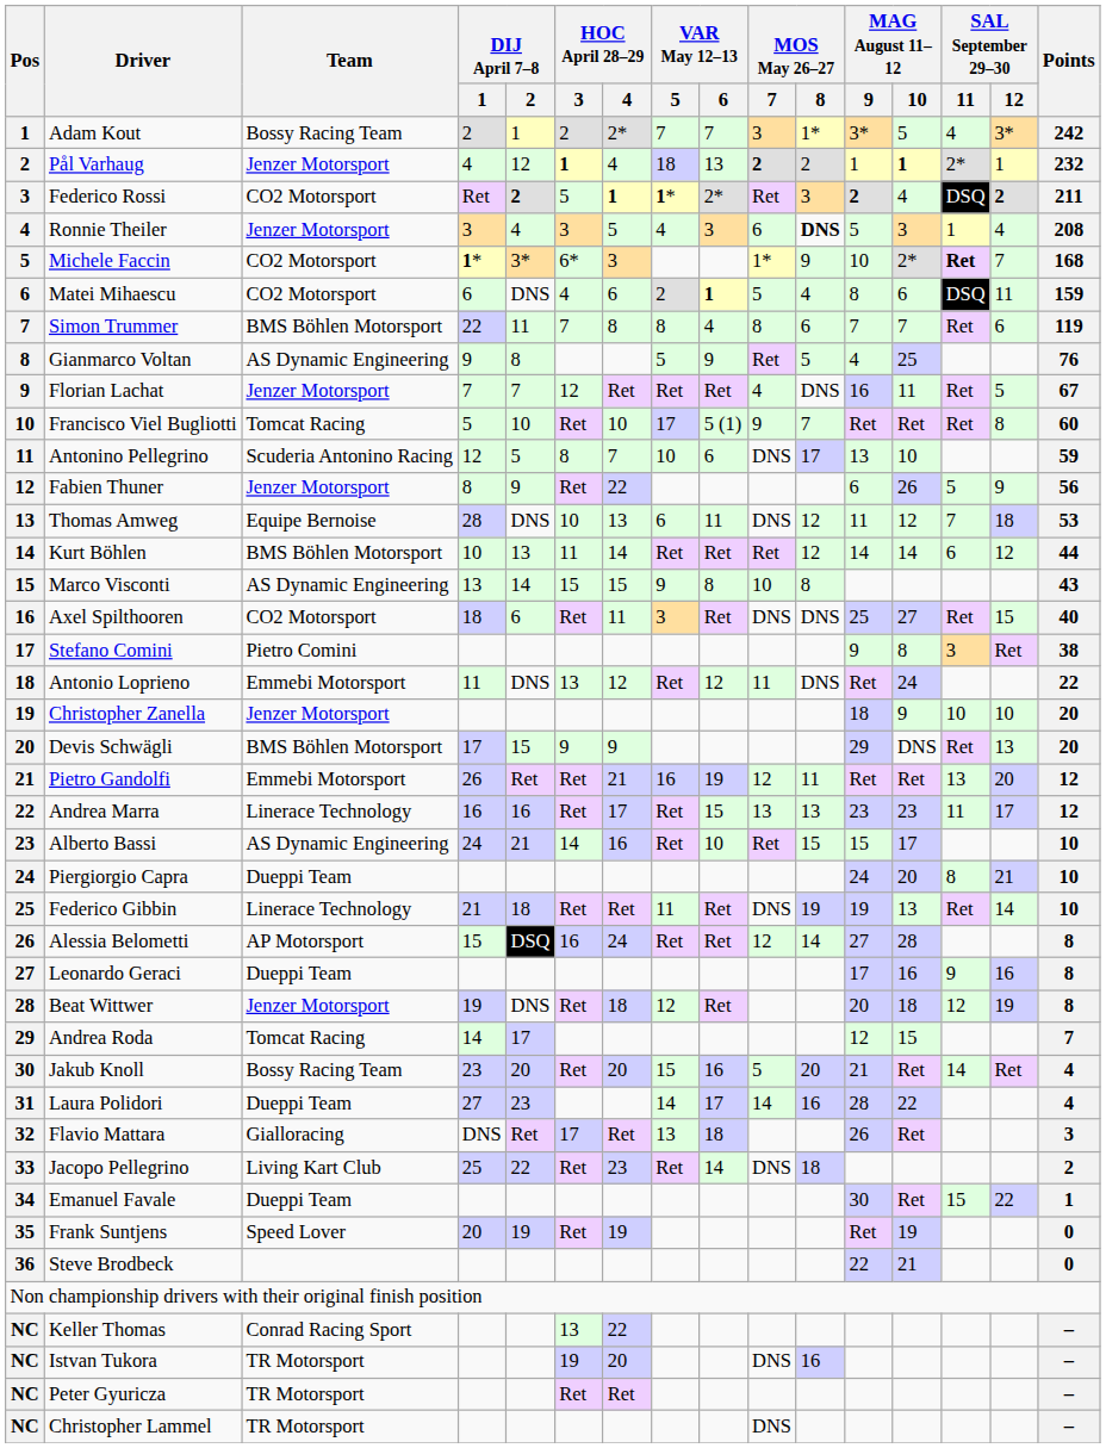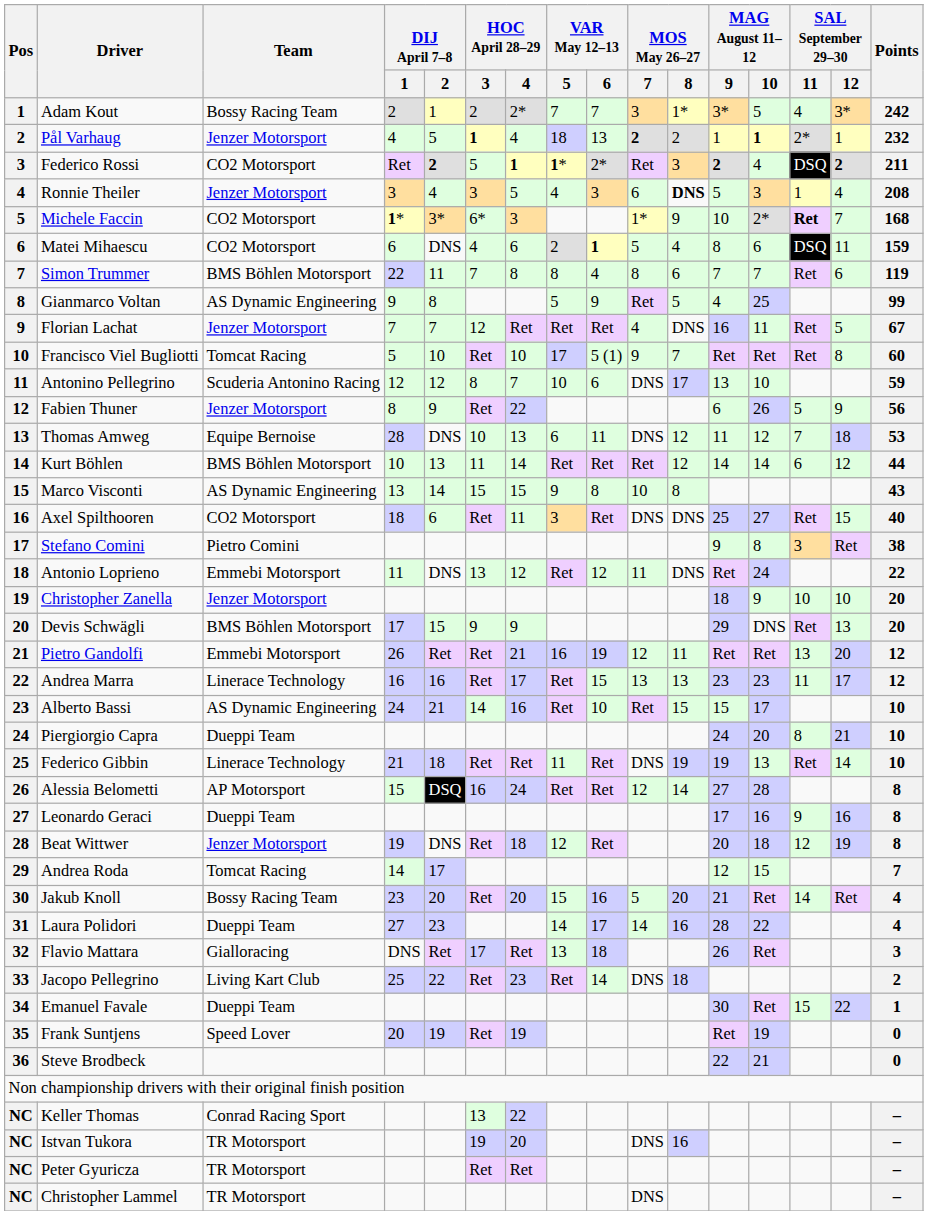 <table class="wikitable" style="font-size: 85%;">
 <tr>
 <th rowspan=2>Pos</th>
 <th rowspan=2>Driver</th>
 <th rowspan=2>Team</th>
 <th colspan=2><br><a href='#'>DIJ</a><br><small>April 7–8</small></th>
 <th colspan=2> <a href='#'>HOC</a><br><small>April 28–29</small></th>
 <th colspan=2> <a href='#'>VAR</a><br><small>May 12–13</small></th>
 <th colspan=2><br><a href='#'>MOS</a><br><small>May 26–27</small></th>
 <th colspan=2> <a href='#'>MAG</a><br><small>August 11–12</small></th>
 <th colspan=2> <a href='#'>SAL</a><br><small>September 29–30</small></th>
 <th rowspan=2>Points</th>
 </tr>
 <tr>
 <th width="27">1</th>
 <th width="27">2</th>
 <th width="27">3</th>
 <th width="27">4</th>
 <th width="27">5</th>
 <th width="27">6</th>
 <th width="27">7</th>
 <th width="27">8</th>
 <th width="27">9</th>
 <th width="27">10</th>
 <th width="27">11</th>
 <th width="27">12</th>
 </tr>
 <tr>
 <th>1</th>
 <td> Adam Kout</td>
 <td>Bossy Racing Team</td>
 <td style="background:#DFDFDF;">2</td>
 <td style="background:#FFFFBF;">1</td>
 <td style="background:#DFDFDF;">2</td>
 <td style="background:#DFDFDF;">2*</td>
 <td style="background:#DFFFDF;">7</td>
 <td style="background:#DFFFDF;">7</td>
 <td style="background:#FFDF9F;">3</td>
 <td style="background:#FFFFBF;">1*</td>
 <td style="background:#FFDF9F;">3*</td>
 <td style="background:#DFFFDF;">5</td>
 <td style="background:#DFFFDF;">4</td>
 <td style="background:#FFDF9F;">3*</td>
 <th>242</th>
 </tr>
 <tr>
 <th>2</th>
 <td> <a href='#'>Pål Varhaug</a></td>
 <td><a href='#'>Jenzer Motorsport</a></td>
 <td style="background:#DFFFDF;">4</td>
-<td style="background:#DFFFDF;">12</td>
+<td style="background:#DFFFDF;">5</td>
 <td style="background:#FFFFBF;"><strong>1</strong></td>
 <td style="background:#DFFFDF;">4</td>
 <td style="background:#CFCFFF;">18</td>
 <td style="background:#DFFFDF;">13</td>
 <td style="background:#DFDFDF;"><strong>2</strong></td>
 <td style="background:#DFDFDF;">2</td>
 <td style="background:#FFFFBF;">1</td>
 <td style="background:#FFFFBF;"><strong>1</strong></td>
 <td style="background:#DFDFDF;">2*</td>
 <td style="background:#FFFFBF;">1</td>
 <th>232</th>
 </tr>
 <tr>
 <th>3</th>
 <td> Federico Rossi</td>
 <td>CO2 Motorsport</td>
 <td style="background:#EFCFFF;">Ret</td>
 <td style="background:#DFDFDF;"><strong>2</strong></td>
 <td style="background:#DFFFDF;">5</td>
 <td style="background:#FFFFBF;"><strong>1</strong></td>
 <td style="background:#FFFFBF;"><strong>1</strong>*</td>
 <td style="background:#DFDFDF;">2*</td>
 <td style="background:#EFCFFF;">Ret</td>
 <td style="background:#FFDF9F;">3</td>
 <td style="background:#DFDFDF;"><strong>2</strong></td>
 <td style="background:#DFFFDF;">4</td>
 <td style="background:#000000; color:white">DSQ</td>
 <td style="background:#DFDFDF;"><strong>2</strong></td>
 <th>211</th>
 </tr>
 <tr>
 <th>4</th>
 <td> Ronnie Theiler</td>
 <td><a href='#'>Jenzer Motorsport</a></td>
 <td style="background:#FFDF9F;">3</td>
 <td style="background:#DFFFDF;">4</td>
 <td style="background:#FFDF9F;">3</td>
 <td style="background:#DFFFDF;">5</td>
 <td style="background:#DFFFDF;">4</td>
 <td style="background:#FFDF9F;">3</td>
 <td style="background:#DFFFDF;">6</td>
 <td><strong>DNS</strong></td>
 <td style="background:#DFFFDF;">5</td>
 <td style="background:#FFDF9F;">3</td>
 <td style="background:#FFFFBF;">1</td>
 <td style="background:#DFFFDF;">4</td>
 <th>208</th>
 </tr>
 <tr>
 <th>5</th>
 <td> <a href='#'>Michele Faccin</a></td>
 <td>CO2 Motorsport</td>
 <td style="background:#FFFFBF;"><strong>1</strong>*</td>
 <td style="background:#FFDF9F;">3*</td>
 <td style="background:#DFFFDF;">6*</td>
 <td style="background:#FFDF9F;">3</td>
 <td></td>
 <td></td>
 <td style="background:#FFFFBF;">1*</td>
 <td style="background:#DFFFDF;">9</td>
 <td style="background:#DFFFDF;">10</td>
 <td style="background:#DFDFDF;">2*</td>
 <td style="background:#EFCFFF;"><strong>Ret</strong></td>
 <td style="background:#DFFFDF;">7</td>
 <th>168</th>
 </tr>
 <tr>
 <th>6</th>
 <td> Matei Mihaescu</td>
 <td>CO2 Motorsport</td>
 <td style="background:#DFFFDF;">6</td>
 <td>DNS</td>
 <td style="background:#DFFFDF;">4</td>
 <td style="background:#DFFFDF;">6</td>
 <td style="background:#DFDFDF;">2</td>
 <td style="background:#FFFFBF;"><strong>1</strong></td>
 <td style="background:#DFFFDF;">5</td>
 <td style="background:#DFFFDF;">4</td>
 <td style="background:#DFFFDF;">8</td>
 <td style="background:#DFFFDF;">6</td>
 <td style="background:#000000; color:white">DSQ</td>
 <td style="background:#DFFFDF;">11</td>
 <th>159</th>
 </tr>
 <tr>
 <th>7</th>
 <td> <a href='#'>Simon Trummer</a></td>
 <td>BMS Böhlen Motorsport</td>
 <td style="background:#CFCFFF;">22</td>
 <td style="background:#DFFFDF;">11</td>
 <td style="background:#DFFFDF;">7</td>
 <td style="background:#DFFFDF;">8</td>
 <td style="background:#DFFFDF;">8</td>
 <td style="background:#DFFFDF;">4</td>
 <td style="background:#DFFFDF;">8</td>
 <td style="background:#DFFFDF;">6</td>
 <td style="background:#DFFFDF;">7</td>
 <td style="background:#DFFFDF;">7</td>
 <td style="background:#EFCFFF;">Ret</td>
 <td style="background:#DFFFDF;">6</td>
 <th>119</th>
 </tr>
 <tr>
 <th>8</th>
 <td> Gianmarco Voltan</td>
 <td>AS Dynamic Engineering</td>
 <td style="background:#DFFFDF;">9</td>
 <td style="background:#DFFFDF;">8</td>
 <td></td>
 <td></td>
 <td style="background:#DFFFDF;">5</td>
 <td style="background:#DFFFDF;">9</td>
 <td style="background:#EFCFFF;">Ret</td>
 <td style="background:#DFFFDF;">5</td>
 <td style="background:#DFFFDF;">4</td>
 <td style="background:#CFCFFF;">25</td>
 <td></td>
 <td></td>
-<th>76</th>
+<th>99</th>
 </tr>
 <tr>
 <th>9</th>
 <td> Florian Lachat</td>
 <td><a href='#'>Jenzer Motorsport</a></td>
 <td style="background:#DFFFDF;">7</td>
 <td style="background:#DFFFDF;">7</td>
 <td style="background:#DFFFDF;">12</td>
 <td style="background:#EFCFFF;">Ret</td>
 <td style="background:#EFCFFF;">Ret</td>
 <td style="background:#EFCFFF;">Ret</td>
 <td style="background:#DFFFDF;">4</td>
 <td>DNS</td>
 <td style="background:#CFCFFF;">16</td>
 <td style="background:#DFFFDF;">11</td>
 <td style="background:#EFCFFF;">Ret</td>
 <td style="background:#DFFFDF;">5</td>
 <th>67</th>
 </tr>
 <tr>
 <th>10</th>
 <td> Francisco Viel Bugliotti</td>
 <td>Tomcat Racing</td>
 <td style="background:#DFFFDF;">5</td>
 <td style="background:#DFFFDF;">10</td>
 <td style="background:#EFCFFF;">Ret</td>
 <td style="background:#DFFFDF;">10</td>
 <td style="background:#CFCFFF;">17</td>
 <td style="background:#DFFFDF;">5 (1)</td>
 <td style="background:#DFFFDF;">9</td>
 <td style="background:#DFFFDF;">7</td>
 <td style="background:#EFCFFF;">Ret</td>
 <td style="background:#EFCFFF;">Ret</td>
 <td style="background:#EFCFFF;">Ret</td>
 <td style="background:#DFFFDF;">8</td>
 <th>60</th>
 </tr>
 <tr>
 <th>11</th>
 <td> Antonino Pellegrino</td>
 <td>Scuderia Antonino Racing</td>
 <td style="background:#DFFFDF;">12</td>
-<td style="background:#DFFFDF;">5</td>
+<td style="background:#DFFFDF;">12</td>
 <td style="background:#DFFFDF;">8</td>
 <td style="background:#DFFFDF;">7</td>
 <td style="background:#DFFFDF;">10</td>
 <td style="background:#DFFFDF;">6</td>
 <td>DNS</td>
 <td style="background:#CFCFFF;">17</td>
 <td style="background:#DFFFDF;">13</td>
 <td style="background:#DFFFDF;">10</td>
 <td></td>
 <td></td>
 <th>59</th>
 </tr>
 <tr>
 <th>12</th>
 <td> Fabien Thuner</td>
 <td><a href='#'>Jenzer Motorsport</a></td>
 <td style="background:#DFFFDF;">8</td>
 <td style="background:#DFFFDF;">9</td>
 <td style="background:#EFCFFF;">Ret</td>
 <td style="background:#CFCFFF;">22</td>
 <td></td>
 <td></td>
 <td></td>
 <td></td>
 <td style="background:#DFFFDF;">6</td>
 <td style="background:#CFCFFF;">26</td>
 <td style="background:#DFFFDF;">5</td>
 <td style="background:#DFFFDF;">9</td>
 <th>56</th>
 </tr>
 <tr>
 <th>13</th>
 <td> Thomas Amweg</td>
 <td>Equipe Bernoise</td>
 <td style="background:#CFCFFF;">28</td>
 <td>DNS</td>
 <td style="background:#DFFFDF;">10</td>
 <td style="background:#DFFFDF;">13</td>
 <td style="background:#DFFFDF;">6</td>
 <td style="background:#DFFFDF;">11</td>
 <td>DNS</td>
 <td style="background:#DFFFDF;">12</td>
 <td style="background:#DFFFDF;">11</td>
 <td style="background:#DFFFDF;">12</td>
 <td style="background:#DFFFDF;">7</td>
 <td style="background:#CFCFFF;">18</td>
 <th>53</th>
 </tr>
 <tr>
 <th>14</th>
 <td> Kurt Böhlen</td>
 <td>BMS Böhlen Motorsport</td>
 <td style="background:#DFFFDF;">10</td>
 <td style="background:#DFFFDF;">13</td>
 <td style="background:#DFFFDF;">11</td>
 <td style="background:#DFFFDF;">14</td>
 <td style="background:#EFCFFF;">Ret</td>
 <td style="background:#EFCFFF;">Ret</td>
 <td style="background:#EFCFFF;">Ret</td>
 <td style="background:#DFFFDF;">12</td>
 <td style="background:#DFFFDF;">14</td>
 <td style="background:#DFFFDF;">14</td>
 <td style="background:#DFFFDF;">6</td>
 <td style="background:#DFFFDF;">12</td>
 <th>44</th>
 </tr>
 <tr>
 <th>15</th>
 <td> Marco Visconti</td>
 <td>AS Dynamic Engineering</td>
 <td style="background:#DFFFDF;">13</td>
 <td style="background:#DFFFDF;">14</td>
 <td style="background:#DFFFDF;">15</td>
 <td style="background:#DFFFDF;">15</td>
 <td style="background:#DFFFDF;">9</td>
 <td style="background:#DFFFDF;">8</td>
 <td style="background:#DFFFDF;">10</td>
 <td style="background:#DFFFDF;">8</td>
 <td></td>
 <td></td>
 <td></td>
 <td></td>
 <th>43</th>
 </tr>
 <tr>
 <th>16</th>
 <td> Axel Spilthooren</td>
 <td>CO2 Motorsport</td>
 <td style="background:#CFCFFF;">18</td>
 <td style="background:#DFFFDF;">6</td>
 <td style="background:#EFCFFF;">Ret</td>
 <td style="background:#DFFFDF;">11</td>
 <td style="background:#FFDF9F;">3</td>
 <td style="background:#EFCFFF;">Ret</td>
 <td>DNS</td>
 <td>DNS</td>
 <td style="background:#CFCFFF;">25</td>
 <td style="background:#CFCFFF;">27</td>
 <td style="background:#EFCFFF;">Ret</td>
 <td style="background:#DFFFDF;">15</td>
 <th>40</th>
 </tr>
 <tr>
 <th>17</th>
 <td> <a href='#'>Stefano Comini</a></td>
 <td>Pietro Comini</td>
 <td></td>
 <td></td>
 <td></td>
 <td></td>
 <td></td>
 <td></td>
 <td></td>
 <td></td>
 <td style="background:#DFFFDF;">9</td>
 <td style="background:#DFFFDF;">8</td>
 <td style="background:#FFDF9F;">3</td>
 <td style="background:#EFCFFF;">Ret</td>
 <th>38</th>
 </tr>
 <tr>
 <th>18</th>
 <td> Antonio Loprieno</td>
 <td>Emmebi Motorsport</td>
 <td style="background:#DFFFDF;">11</td>
 <td>DNS</td>
 <td style="background:#DFFFDF;">13</td>
 <td style="background:#DFFFDF;">12</td>
 <td style="background:#EFCFFF;">Ret</td>
 <td style="background:#DFFFDF;">12</td>
 <td style="background:#DFFFDF;">11</td>
 <td>DNS</td>
 <td style="background:#EFCFFF;">Ret</td>
 <td style="background:#CFCFFF;">24</td>
 <td></td>
 <td></td>
 <th>22</th>
 </tr>
 <tr>
 <th>19</th>
 <td> <a href='#'>Christopher Zanella</a></td>
 <td><a href='#'>Jenzer Motorsport</a></td>
 <td></td>
 <td></td>
 <td></td>
 <td></td>
 <td></td>
 <td></td>
 <td></td>
 <td></td>
 <td style="background:#CFCFFF;">18</td>
 <td style="background:#DFFFDF;">9</td>
 <td style="background:#DFFFDF;">10</td>
 <td style="background:#DFFFDF;">10</td>
 <th>20</th>
 </tr>
 <tr>
 <th>20</th>
 <td> Devis Schwägli</td>
 <td>BMS Böhlen Motorsport</td>
 <td style="background:#CFCFFF;">17</td>
 <td style="background:#DFFFDF;">15</td>
 <td style="background:#DFFFDF;">9</td>
 <td style="background:#DFFFDF;">9</td>
 <td></td>
 <td></td>
 <td></td>
 <td></td>
 <td style="background:#CFCFFF;">29</td>
 <td>DNS</td>
 <td style="background:#EFCFFF;">Ret</td>
 <td style="background:#DFFFDF;">13</td>
 <th>20</th>
 </tr>
 <tr>
 <th>21</th>
 <td> <a href='#'>Pietro Gandolfi</a></td>
 <td>Emmebi Motorsport</td>
 <td style="background:#CFCFFF;">26</td>
 <td style="background:#EFCFFF;">Ret</td>
 <td style="background:#EFCFFF;">Ret</td>
 <td style="background:#CFCFFF;">21</td>
 <td style="background:#CFCFFF;">16</td>
 <td style="background:#CFCFFF;">19</td>
 <td style="background:#DFFFDF;">12</td>
 <td style="background:#DFFFDF;">11</td>
 <td style="background:#EFCFFF;">Ret</td>
 <td style="background:#EFCFFF;">Ret</td>
 <td style="background:#DFFFDF;">13</td>
 <td style="background:#CFCFFF;">20</td>
 <th>12</th>
 </tr>
 <tr>
 <th>22</th>
 <td> Andrea Marra</td>
 <td>Linerace Technology</td>
 <td style="background:#CFCFFF;">16</td>
 <td style="background:#CFCFFF;">16</td>
 <td style="background:#EFCFFF;">Ret</td>
 <td style="background:#CFCFFF;">17</td>
 <td style="background:#EFCFFF;">Ret</td>
 <td style="background:#DFFFDF;">15</td>
 <td style="background:#DFFFDF;">13</td>
 <td style="background:#DFFFDF;">13</td>
 <td style="background:#CFCFFF;">23</td>
 <td style="background:#CFCFFF;">23</td>
 <td style="background:#DFFFDF;">11</td>
 <td style="background:#CFCFFF;">17</td>
 <th>12</th>
 </tr>
 <tr>
 <th>23</th>
 <td> Alberto Bassi</td>
 <td>AS Dynamic Engineering</td>
 <td style="background:#CFCFFF;">24</td>
 <td style="background:#CFCFFF;">21</td>
 <td style="background:#DFFFDF;">14</td>
 <td style="background:#CFCFFF;">16</td>
 <td style="background:#EFCFFF;">Ret</td>
 <td style="background:#DFFFDF;">10</td>
 <td style="background:#EFCFFF;">Ret</td>
 <td style="background:#DFFFDF;">15</td>
 <td style="background:#DFFFDF;">15</td>
 <td style="background:#CFCFFF;">17</td>
 <td></td>
 <td></td>
 <th>10</th>
 </tr>
 <tr>
 <th>24</th>
 <td> Piergiorgio Capra</td>
 <td>Dueppi Team</td>
 <td></td>
 <td></td>
 <td></td>
 <td></td>
 <td></td>
 <td></td>
 <td></td>
 <td></td>
 <td style="background:#CFCFFF;">24</td>
 <td style="background:#CFCFFF;">20</td>
 <td style="background:#DFFFDF;">8</td>
 <td style="background:#CFCFFF;">21</td>
 <th>10</th>
 </tr>
 <tr>
 <th>25</th>
 <td> Federico Gibbin</td>
 <td>Linerace Technology</td>
 <td style="background:#CFCFFF;">21</td>
 <td style="background:#CFCFFF;">18</td>
 <td style="background:#EFCFFF;">Ret</td>
 <td style="background:#EFCFFF;">Ret</td>
 <td style="background:#DFFFDF;">11</td>
 <td style="background:#EFCFFF;">Ret</td>
 <td>DNS</td>
 <td style="background:#CFCFFF;">19</td>
 <td style="background:#CFCFFF;">19</td>
 <td style="background:#DFFFDF;">13</td>
 <td style="background:#EFCFFF;">Ret</td>
 <td style="background:#DFFFDF;">14</td>
 <th>10</th>
 </tr>
 <tr>
 <th>26</th>
 <td> Alessia Belometti</td>
 <td>AP Motorsport</td>
 <td style="background:#DFFFDF;">15</td>
 <td style="background:#000000; color:white">DSQ</td>
 <td style="background:#CFCFFF;">16</td>
 <td style="background:#CFCFFF;">24</td>
 <td style="background:#EFCFFF;">Ret</td>
 <td style="background:#EFCFFF;">Ret</td>
 <td style="background:#DFFFDF;">12</td>
 <td style="background:#DFFFDF;">14</td>
 <td style="background:#CFCFFF;">27</td>
 <td style="background:#CFCFFF;">28</td>
 <td></td>
 <td></td>
 <th>8</th>
 </tr>
 <tr>
 <th>27</th>
 <td> Leonardo Geraci</td>
 <td>Dueppi Team</td>
 <td></td>
 <td></td>
 <td></td>
 <td></td>
 <td></td>
 <td></td>
 <td></td>
 <td></td>
 <td style="background:#CFCFFF;">17</td>
 <td style="background:#CFCFFF;">16</td>
 <td style="background:#DFFFDF;">9</td>
 <td style="background:#CFCFFF;">16</td>
 <th>8</th>
 </tr>
 <tr>
 <th>28</th>
 <td> Beat Wittwer</td>
 <td><a href='#'>Jenzer Motorsport</a></td>
 <td style="background:#CFCFFF;">19</td>
 <td>DNS</td>
 <td style="background:#EFCFFF;">Ret</td>
 <td style="background:#CFCFFF;">18</td>
 <td style="background:#DFFFDF;">12</td>
 <td style="background:#EFCFFF;">Ret</td>
 <td></td>
 <td></td>
 <td style="background:#CFCFFF;">20</td>
 <td style="background:#CFCFFF;">18</td>
 <td style="background:#DFFFDF;">12</td>
 <td style="background:#CFCFFF;">19</td>
 <th>8</th>
 </tr>
 <tr>
 <th>29</th>
 <td> Andrea Roda</td>
 <td>Tomcat Racing</td>
 <td style="background:#DFFFDF;">14</td>
 <td style="background:#CFCFFF;">17</td>
 <td></td>
 <td></td>
 <td></td>
 <td></td>
 <td></td>
 <td></td>
 <td style="background:#DFFFDF;">12</td>
 <td style="background:#DFFFDF;">15</td>
 <td></td>
 <td></td>
 <th>7</th>
 </tr>
 <tr>
 <th>30</th>
 <td> Jakub Knoll</td>
 <td>Bossy Racing Team</td>
 <td style="background:#CFCFFF;">23</td>
 <td style="background:#CFCFFF;">20</td>
 <td style="background:#EFCFFF;">Ret</td>
 <td style="background:#CFCFFF;">20</td>
 <td style="background:#DFFFDF;">15</td>
 <td style="background:#CFCFFF;">16</td>
 <td style="background:#DFFFDF;">5</td>
 <td style="background:#CFCFFF;">20</td>
 <td style="background:#CFCFFF;">21</td>
 <td style="background:#EFCFFF;">Ret</td>
 <td style="background:#DFFFDF;">14</td>
 <td style="background:#EFCFFF;">Ret</td>
 <th>4</th>
 </tr>
 <tr>
 <th>31</th>
 <td> Laura Polidori</td>
 <td>Dueppi Team</td>
 <td style="background:#CFCFFF;">27</td>
 <td style="background:#CFCFFF;">23</td>
 <td></td>
 <td></td>
 <td style="background:#DFFFDF;">14</td>
 <td style="background:#CFCFFF;">17</td>
 <td style="background:#DFFFDF;">14</td>
 <td style="background:#CFCFFF;">16</td>
 <td style="background:#CFCFFF;">28</td>
 <td style="background:#CFCFFF;">22</td>
 <td></td>
 <td></td>
 <th>4</th>
 </tr>
 <tr>
 <th>32</th>
 <td> Flavio Mattara</td>
 <td>Gialloracing</td>
 <td>DNS</td>
 <td style="background:#EFCFFF;">Ret</td>
 <td style="background:#CFCFFF;">17</td>
 <td style="background:#EFCFFF;">Ret</td>
 <td style="background:#DFFFDF;">13</td>
 <td style="background:#CFCFFF;">18</td>
 <td></td>
 <td></td>
 <td style="background:#CFCFFF;">26</td>
 <td style="background:#EFCFFF;">Ret</td>
 <td></td>
 <td></td>
 <th>3</th>
 </tr>
 <tr>
 <th>33</th>
 <td> Jacopo Pellegrino</td>
 <td>Living Kart Club</td>
 <td style="background:#CFCFFF;">25</td>
 <td style="background:#CFCFFF;">22</td>
 <td style="background:#EFCFFF;">Ret</td>
 <td style="background:#CFCFFF;">23</td>
 <td style="background:#EFCFFF;">Ret</td>
 <td style="background:#DFFFDF;">14</td>
 <td>DNS</td>
 <td style="background:#CFCFFF;">18</td>
 <td></td>
 <td></td>
 <td></td>
 <td></td>
 <th>2</th>
 </tr>
 <tr>
 <th>34</th>
 <td> Emanuel Favale</td>
 <td>Dueppi Team</td>
 <td></td>
 <td></td>
 <td></td>
 <td></td>
 <td></td>
 <td></td>
 <td></td>
 <td></td>
 <td style="background:#CFCFFF;">30</td>
 <td style="background:#EFCFFF;">Ret</td>
 <td style="background:#DFFFDF;">15</td>
 <td style="background:#CFCFFF;">22</td>
 <th>1</th>
 </tr>
 <tr>
 <th>35</th>
 <td> Frank Suntjens</td>
 <td>Speed Lover</td>
 <td style="background:#CFCFFF;">20</td>
 <td style="background:#CFCFFF;">19</td>
 <td style="background:#EFCFFF;">Ret</td>
 <td style="background:#CFCFFF;">19</td>
 <td></td>
 <td></td>
 <td></td>
 <td></td>
 <td style="background:#EFCFFF;">Ret</td>
 <td style="background:#CFCFFF;">19</td>
 <td></td>
 <td></td>
 <th>0</th>
 </tr>
 <tr>
 <th>36</th>
 <td> Steve Brodbeck</td>
 <td></td>
 <td></td>
 <td></td>
 <td></td>
 <td></td>
 <td></td>
 <td></td>
 <td></td>
 <td></td>
 <td style="background:#CFCFFF;">22</td>
 <td style="background:#CFCFFF;">21</td>
 <td></td>
 <td></td>
 <th>0</th>
 </tr>
 <tr>
 <td colspan=16>Non championship drivers with their original finish position</td>
 </tr>
 <tr>
 <th>NC</th>
 <td> Keller Thomas</td>
 <td>Conrad Racing Sport</td>
 <td></td>
 <td></td>
 <td style="background:#DFFFDF;">13</td>
 <td style="background:#CFCFFF;">22</td>
 <td></td>
 <td></td>
 <td></td>
 <td></td>
 <td></td>
 <td></td>
 <td></td>
 <td></td>
 <th>–</th>
 </tr>
 <tr>
 <th>NC</th>
 <td> Istvan Tukora</td>
 <td>TR Motorsport</td>
 <td></td>
 <td></td>
 <td style="background:#CFCFFF;">19</td>
 <td style="background:#CFCFFF;">20</td>
 <td></td>
 <td></td>
 <td>DNS</td>
 <td style="background:#CFCFFF;">16</td>
 <td></td>
 <td></td>
 <td></td>
 <td></td>
 <th>–</th>
 </tr>
 <tr>
 <th>NC</th>
 <td> Peter Gyuricza</td>
 <td>TR Motorsport</td>
 <td></td>
 <td></td>
 <td style="background:#EFCFFF;">Ret</td>
 <td style="background:#EFCFFF;">Ret</td>
 <td></td>
 <td></td>
 <td></td>
 <td></td>
 <td></td>
 <td></td>
 <td></td>
 <td></td>
 <th>–</th>
 </tr>
 <tr>
 <th>NC</th>
 <td> Christopher Lammel</td>
 <td>TR Motorsport</td>
 <td></td>
 <td></td>
 <td></td>
 <td></td>
 <td></td>
 <td></td>
 <td>DNS</td>
 <td></td>
 <td></td>
 <td></td>
 <td></td>
 <td></td>
 <th>–</th>
 </tr>
 </table>
